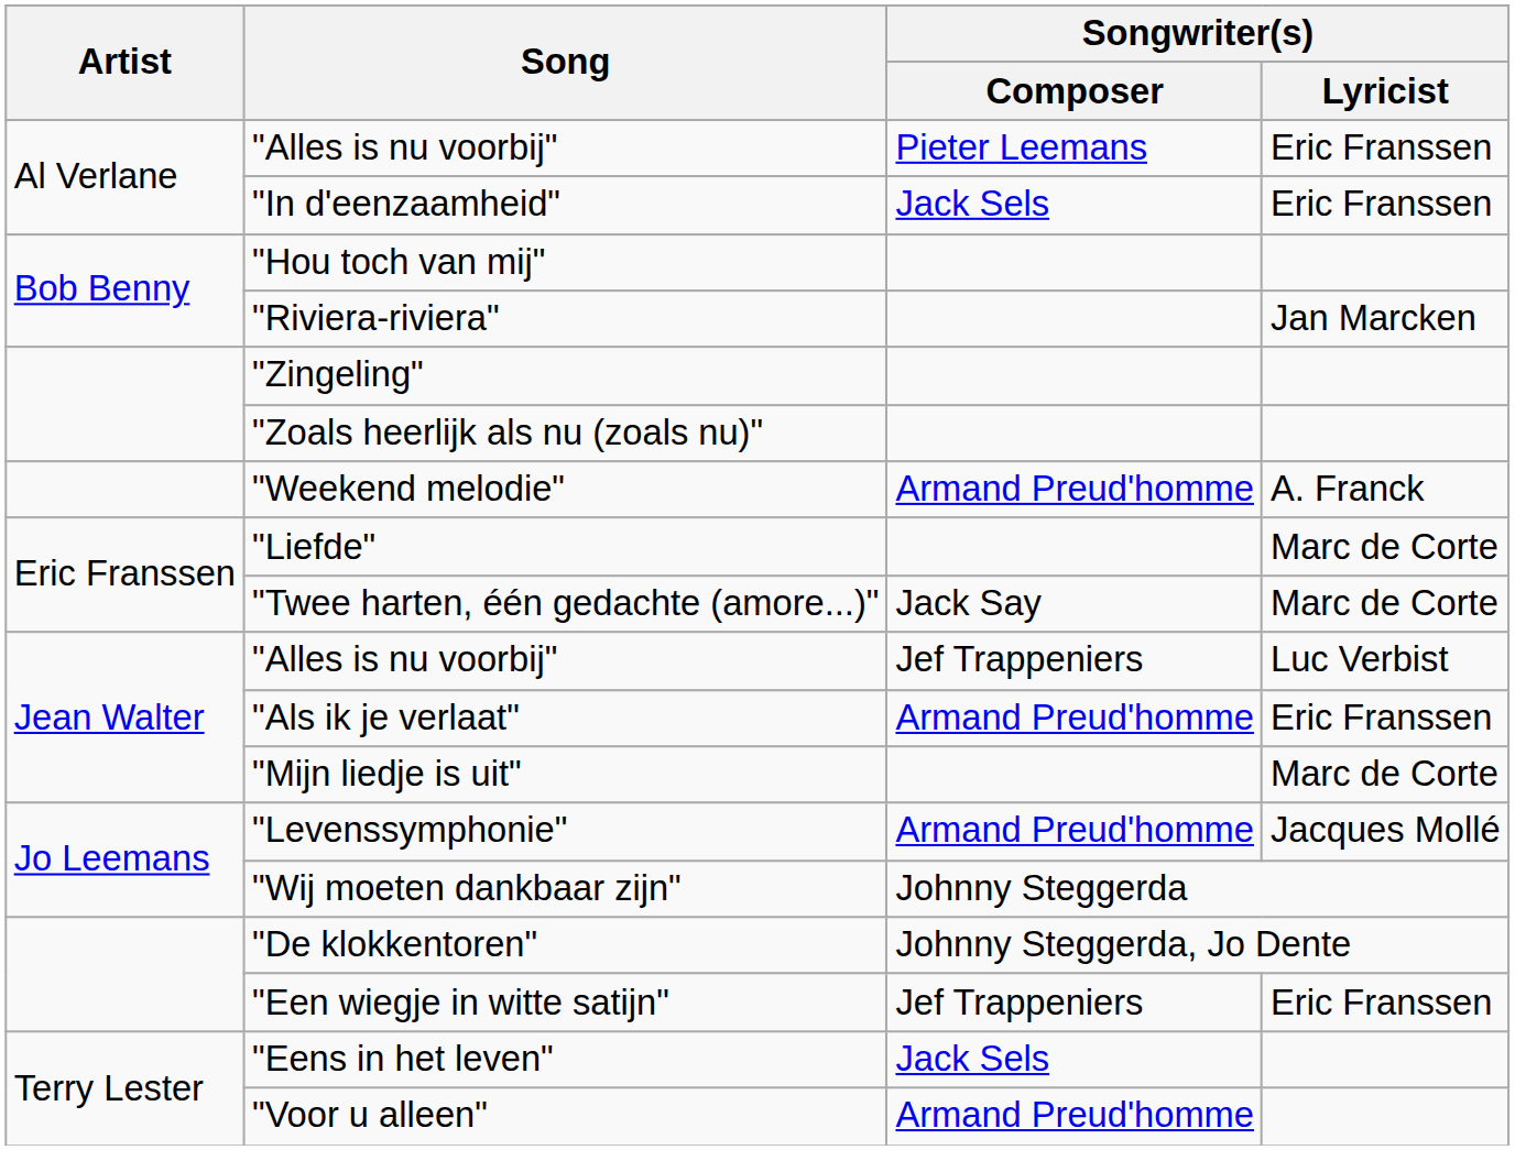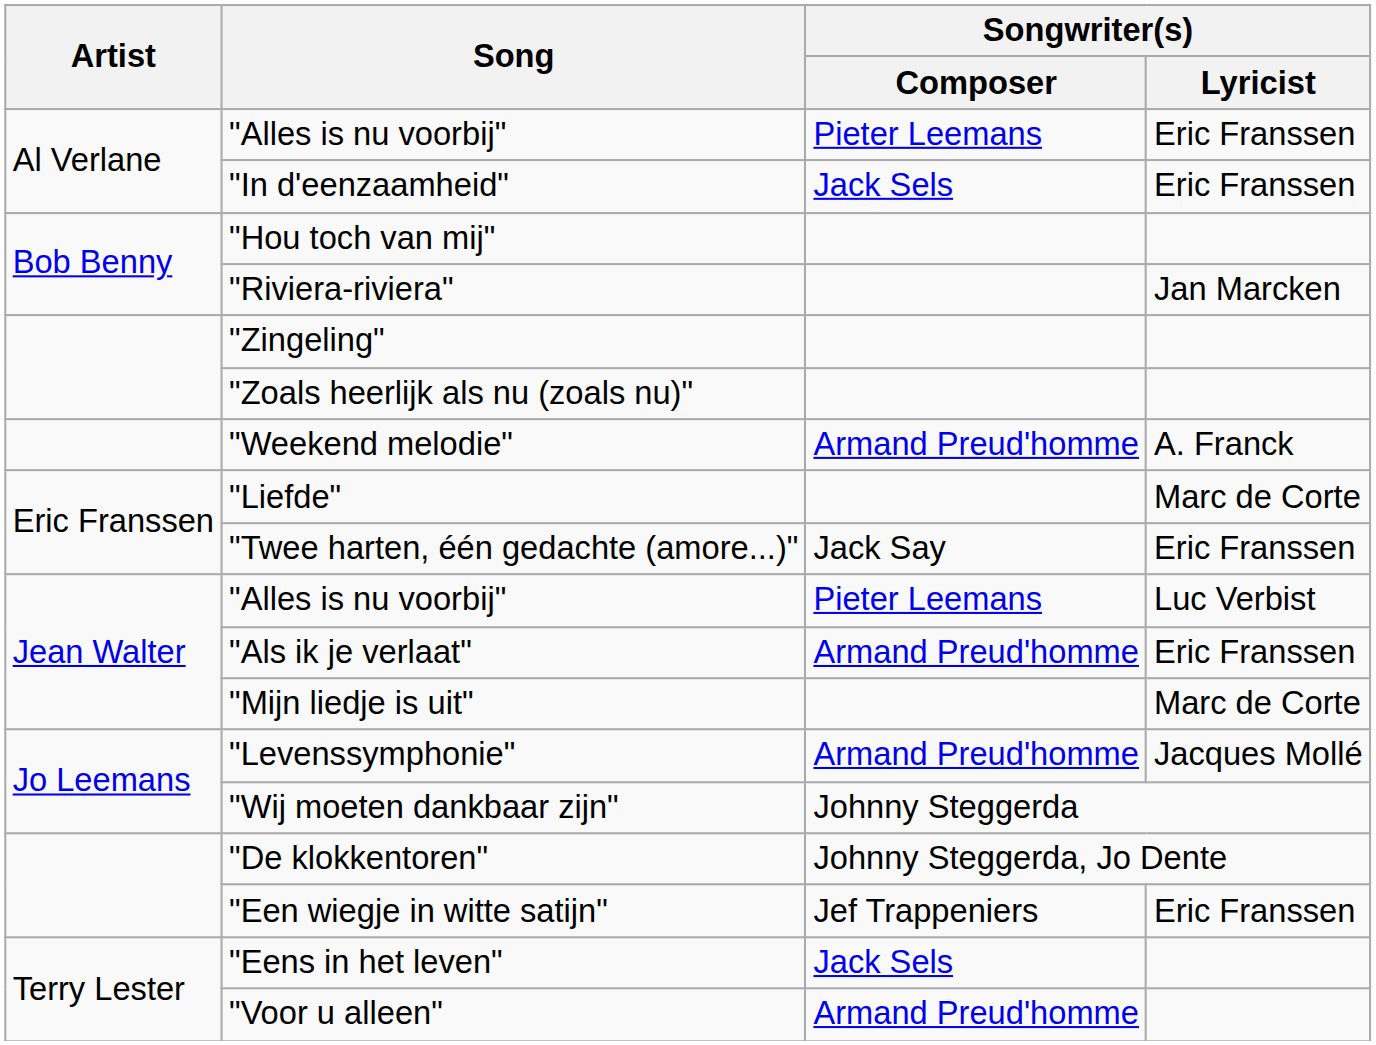 <table class="wikitable sortable plainrowheaders" style="margin: 1em auto 1em auto">
 <tr>
 <th rowspan="2" scope="col">Artist</th>
 <th rowspan="2" scope="col">Song</th>
 <th colspan="2">Songwriter(s)</th>
 </tr>
 <tr>
 <th>Composer</th>
 <th>Lyricist</th>
 </tr>
 <tr>
 <td rowspan="2">Al Verlane</td>
 <td>"Alles is nu voorbij"</td>
 <td><a href='#'>Pieter Leemans</a></td>
 <td>Eric Franssen</td>
 </tr>
 <tr>
 <td>"In d'eenzaamheid"</td>
 <td><a href='#'>Jack Sels</a></td>
 <td>Eric Franssen</td>
 </tr>
 <tr>
 <td rowspan="2"><a href='#'>Bob Benny</a></td>
 <td>"Hou toch van mij"</td>
 <td></td>
 <td></td>
 </tr>
 <tr>
 <td>"Riviera-riviera"</td>
 <td></td>
 <td>Jan Marcken</td>
 </tr>
 <tr>
 <td rowspan="2"></td>
 <td>"Zingeling"</td>
 <td></td>
 <td></td>
 </tr>
 <tr>
 <td>"Zoals heerlijk als nu (zoals nu)"</td>
 <td></td>
 <td></td>
 </tr>
 <tr>
 <td></td>
 <td>"Weekend melodie"</td>
 <td><a href='#'>Armand Preud'homme</a></td>
 <td>A. Franck</td>
 </tr>
 <tr>
 <td rowspan="2">Eric Franssen</td>
 <td>"Liefde"</td>
 <td></td>
 <td>Marc de Corte</td>
 </tr>
 <tr>
 <td>"Twee harten, één gedachte (amore...)"</td>
 <td>Jack Say</td>
-<td>Marc de Corte</td>
+<td>Eric Franssen</td>
 </tr>
 <tr>
 <td rowspan="3"><a href='#'>Jean Walter</a></td>
 <td>"Alles is nu voorbij"</td>
-<td>Jef Trappeniers</td>
+<td><a href='#'>Pieter Leemans</a></td>
 <td>Luc Verbist</td>
 </tr>
 <tr>
 <td>"Als ik je verlaat"</td>
 <td><a href='#'>Armand Preud'homme</a></td>
 <td>Eric Franssen</td>
 </tr>
 <tr>
 <td>"Mijn liedje is uit"</td>
 <td></td>
 <td>Marc de Corte</td>
 </tr>
 <tr>
 <td rowspan="2"><a href='#'>Jo Leemans</a></td>
 <td>"Levenssymphonie"</td>
 <td><a href='#'>Armand Preud'homme</a></td>
 <td>Jacques Mollé</td>
 </tr>
 <tr>
 <td>"Wij moeten dankbaar zijn"</td>
 <td colspan="2">Johnny Steggerda</td>
 </tr>
 <tr>
 <td rowspan="2"></td>
 <td>"De klokkentoren"</td>
 <td colspan="2">Johnny Steggerda, Jo Dente</td>
 </tr>
 <tr>
 <td>"Een wiegje in witte satijn"</td>
 <td>Jef Trappeniers</td>
 <td>Eric Franssen</td>
 </tr>
 <tr>
 <td rowspan="2">Terry Lester</td>
 <td>"Eens in het leven"</td>
 <td><a href='#'>Jack Sels</a></td>
 <td></td>
 </tr>
 <tr>
 <td>"Voor u alleen"</td>
 <td><a href='#'>Armand Preud'homme</a></td>
 <td></td>
 </tr>
 </table>
